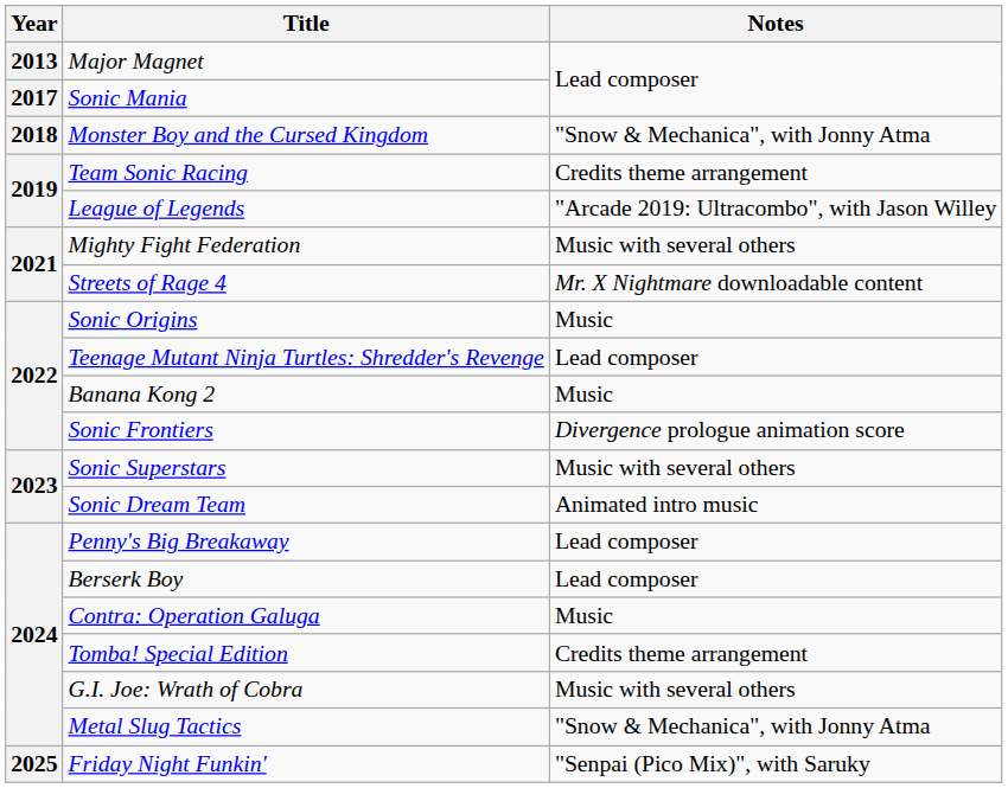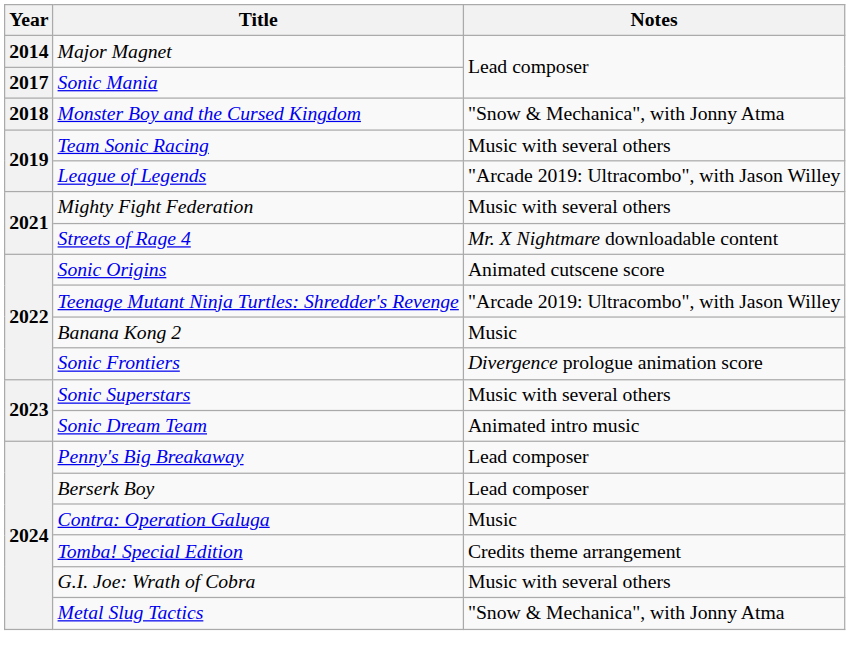 <table class="wikitable">
 <tr>
 <th>Year</th>
 <th>Title</th>
 <th>Notes</th>
 </tr>
 <tr>
-<th>2013</th>
+<th>2014</th>
 <td><em>Major Magnet</em></td>
 <td rowspan=2>Lead composer</td>
 </tr>
 <tr>
 <th>2017</th>
 <td><em><a href='#'>Sonic Mania</a></em></td>
 </tr>
 <tr>
 <th>2018</th>
 <td><em><a href='#'>Monster Boy and the Cursed Kingdom</a></em></td>
 <td>"Snow & Mechanica", with Jonny Atma</td>
 </tr>
 <tr>
 <th rowspan="2">2019</th>
 <td><em><a href='#'>Team Sonic Racing</a></em></td>
-<td>Credits theme arrangement</td>
+<td>Music with several others</td>
 </tr>
 <tr>
 <td><em><a href='#'>League of Legends</a></em></td>
 <td>"Arcade 2019: Ultracombo", with Jason Willey</td>
 </tr>
 <tr>
 <th rowspan="2">2021</th>
 <td><em>Mighty Fight Federation</em></td>
 <td>Music with several others</td>
 </tr>
 <tr>
 <td><em><a href='#'>Streets of Rage 4</a></em></td>
 <td><em>Mr. X Nightmare</em> downloadable content</td>
 </tr>
 <tr>
 <th rowspan="4">2022</th>
 <td><em><a href='#'>Sonic Origins</a></em></td>
-<td>Music</td>
+<td>Animated cutscene score</td>
 </tr>
 <tr>
 <td><em><a href='#'>Teenage Mutant Ninja Turtles: Shredder's Revenge</a></em></td>
-<td>Lead composer</td>
+<td>"Arcade 2019: Ultracombo", with Jason Willey</td>
 </tr>
 <tr>
 <td><em>Banana Kong 2</em></td>
 <td>Music</td>
 </tr>
 <tr>
 <td><em><a href='#'>Sonic Frontiers</a></em></td>
 <td><em>Divergence</em> prologue animation score</td>
 </tr>
 <tr>
 <th rowspan="2">2023</th>
 <td><em><a href='#'>Sonic Superstars</a></em></td>
 <td>Music with several others</td>
 </tr>
 <tr>
 <td><em><a href='#'>Sonic Dream Team</a></em></td>
 <td>Animated intro music</td>
 </tr>
 <tr>
 <th rowspan="6">2024</th>
 <td><em><a href='#'>Penny's Big Breakaway</a></em></td>
 <td>Lead composer</td>
 </tr>
 <tr>
 <td><em>Berserk Boy</em></td>
 <td>Lead composer</td>
 </tr>
 <tr>
 <td><em><a href='#'>Contra: Operation Galuga</a></em></td>
 <td>Music</td>
 </tr>
 <tr>
 <td><em><a href='#'>Tomba! Special Edition</a></em></td>
 <td>Credits theme arrangement</td>
 </tr>
 <tr>
 <td><em>G.I. Joe: Wrath of Cobra</em></td>
 <td>Music with several others</td>
 </tr>
 <tr>
 <td><em><a href='#'>Metal Slug Tactics</a></em></td>
 <td>"Snow & Mechanica", with Jonny Atma</td>
 </tr>
-<tr>
-<th>2025</th>
-<td><em><a href='#'>Friday Night Funkin'</a></em></td>
-<td>"Senpai (Pico Mix)", with Saruky</td>
-</tr>
 </table>
